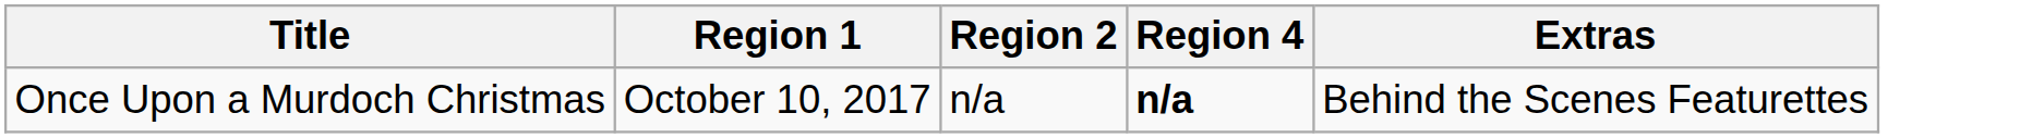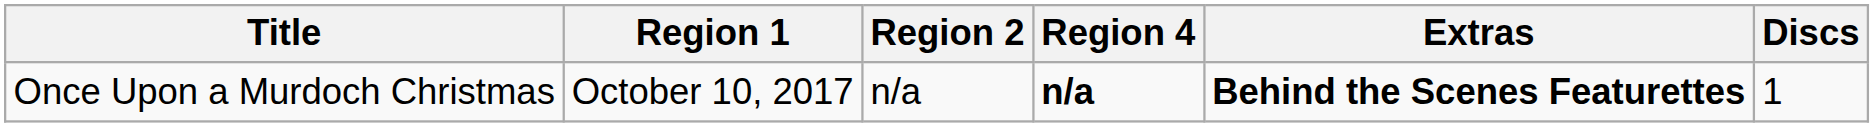 <table class="wikitable">
 <tr>
 <th>Title</th>
 <th>Region 1</th>
 <th>Region 2</th>
 <th>Region 4</th>
 <th>Extras</th>
+<th>Discs</th>
 </tr>
 <tr>
 <td>Once Upon a Murdoch Christmas</td>
 <td>October 10, 2017</td>
 <td>n/a</td>
 <td><strong>n/a</strong></td>
-<td>Behind the Scenes Featurettes</td>
+<td><strong>Behind the Scenes Featurettes</strong></td>
+<td>1</td>
 </tr>
 </table>
